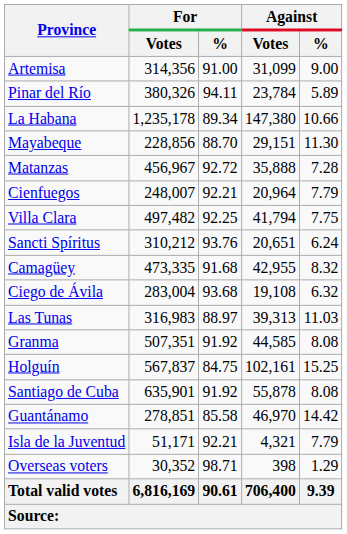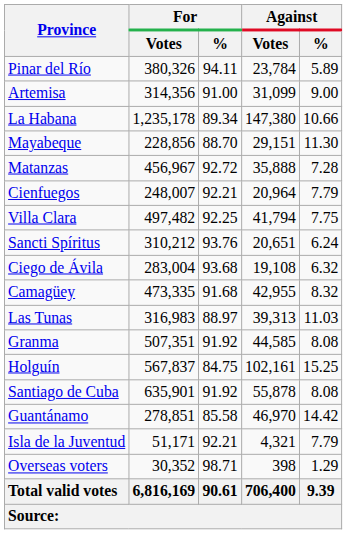 <table class="wikitable sortable" style="text-align:right">
 <tr>
 <th rowspan=2><a href='#'>Province</a></th>
 <th colspan=2 style="border-bottom:#24B14C solid 3px">For</th>
 <th colspan=2 style="border-bottom:#DF0A24 solid 3px">Against</th>
 </tr>
 <tr>
 <th>Votes</th>
 <th>%</th>
 <th>Votes</th>
 <th>%</th>
 </tr>
 <tr>
+<td align=left><a href='#'>Pinar del Río</a></td>
+<td>380,326</td>
+<td>94.11</td>
+<td>23,784</td>
+<td>5.89</td>
+</tr>
+<tr>
 <td align=left><a href='#'>Artemisa</a></td>
 <td>314,356</td>
 <td>91.00</td>
 <td>31,099</td>
 <td>9.00</td>
-</tr>
-<tr>
-<td align=left><a href='#'>Pinar del Río</a></td>
-<td>380,326</td>
-<td>94.11</td>
-<td>23,784</td>
-<td>5.89</td>
 </tr>
 <tr>
 <td align=left><a href='#'>La Habana</a></td>
 <td>1,235,178</td>
 <td>89.34</td>
 <td>147,380</td>
 <td>10.66</td>
 </tr>
 <tr>
 <td align=left><a href='#'>Mayabeque</a></td>
 <td>228,856</td>
 <td>88.70</td>
 <td>29,151</td>
 <td>11.30</td>
 </tr>
 <tr>
 <td align=left><a href='#'>Matanzas</a></td>
 <td>456,967</td>
 <td>92.72</td>
 <td>35,888</td>
 <td>7.28</td>
 </tr>
 <tr>
 <td align=left><a href='#'>Cienfuegos</a></td>
 <td>248,007</td>
 <td>92.21</td>
 <td>20,964</td>
 <td>7.79</td>
 </tr>
 <tr>
 <td align=left><a href='#'>Villa Clara</a></td>
 <td>497,482</td>
 <td>92.25</td>
 <td>41,794</td>
 <td>7.75</td>
 </tr>
 <tr>
 <td align=left><a href='#'>Sancti Spíritus</a></td>
 <td>310,212</td>
 <td>93.76</td>
 <td>20,651</td>
 <td>6.24</td>
 </tr>
 <tr>
+<td align=left><a href='#'>Ciego de Ávila</a></td>
+<td>283,004</td>
+<td>93.68</td>
+<td>19,108</td>
+<td>6.32</td>
+</tr>
+<tr>
 <td align=left><a href='#'>Camagüey</a></td>
 <td>473,335</td>
 <td>91.68</td>
 <td>42,955</td>
 <td>8.32</td>
-</tr>
-<tr>
-<td align=left><a href='#'>Ciego de Ávila</a></td>
-<td>283,004</td>
-<td>93.68</td>
-<td>19,108</td>
-<td>6.32</td>
 </tr>
 <tr>
 <td align=left><a href='#'>Las Tunas</a></td>
 <td>316,983</td>
 <td>88.97</td>
 <td>39,313</td>
 <td>11.03</td>
 </tr>
 <tr>
 <td align=left><a href='#'>Granma</a></td>
 <td>507,351</td>
 <td>91.92</td>
 <td>44,585</td>
 <td>8.08</td>
 </tr>
 <tr>
 <td align=left><a href='#'>Holguín</a></td>
 <td>567,837</td>
 <td>84.75</td>
 <td>102,161</td>
 <td>15.25</td>
 </tr>
 <tr>
 <td align=left><a href='#'>Santiago de Cuba</a></td>
 <td>635,901</td>
 <td>91.92</td>
 <td>55,878</td>
 <td>8.08</td>
 </tr>
 <tr>
 <td align=left><a href='#'>Guantánamo</a></td>
 <td>278,851</td>
 <td>85.58</td>
 <td>46,970</td>
 <td>14.42</td>
 </tr>
 <tr>
 <td align=left><a href='#'>Isla de la Juventud</a></td>
 <td>51,171</td>
 <td>92.21</td>
 <td>4,321</td>
 <td>7.79</td>
 </tr>
 <tr>
 <td align=left><a href='#'>Overseas voters</a></td>
 <td>30,352</td>
 <td>98.71</td>
 <td>398</td>
 <td>1.29</td>
 </tr>
 <tr>
 <th style="text-align:left">Total valid votes</th>
 <th>6,816,169</th>
 <th>90.61</th>
 <th>706,400</th>
 <th>9.39</th>
 </tr>
 <tr>
 <th style="text-align:left" colspan=5>Source: </th>
 </tr>
 </table>
